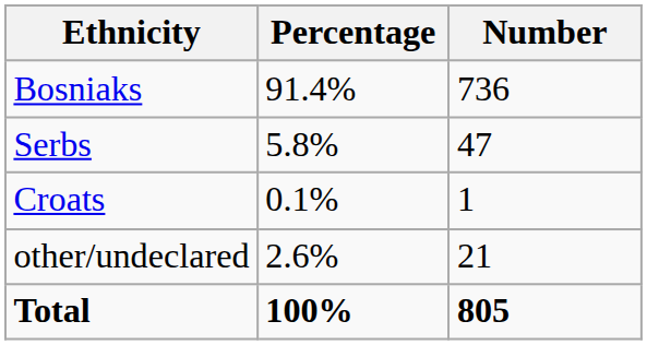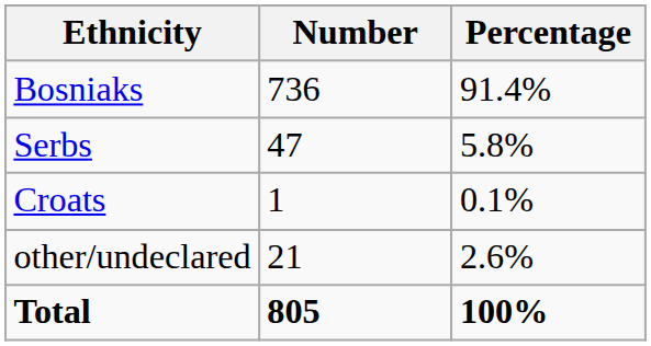 <table class="wikitable">
 <tr>
 <th width="100px">Ethnicity</th>
+<th width="80px">Number</th>
 <th width="80px">Percentage</th>
-<th width="80px">Number</th>
 </tr>
 <tr>
 <td><a href='#'>Bosniaks</a></td>
+<td>736</td>
 <td>91.4%</td>
-<td>736</td>
 </tr>
 <tr>
 <td><a href='#'>Serbs</a></td>
+<td>47</td>
 <td>5.8%</td>
-<td>47</td>
 </tr>
 <tr>
 <td><a href='#'>Croats</a></td>
+<td>1</td>
 <td>0.1%</td>
-<td>1</td>
 </tr>
 <tr>
 <td>other/undeclared</td>
+<td>21</td>
 <td>2.6%</td>
-<td>21</td>
 </tr>
 <tr>
 <td><strong>Total</strong></td>
+<td><strong>805</strong></td>
 <td><strong>100%</strong></td>
-<td><strong>805</strong></td>
 </tr>
 </table>
